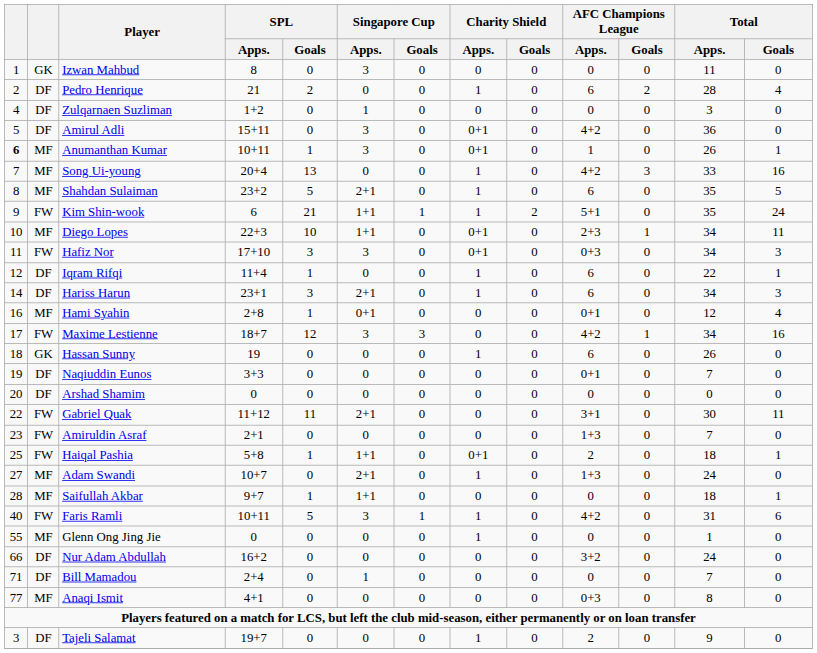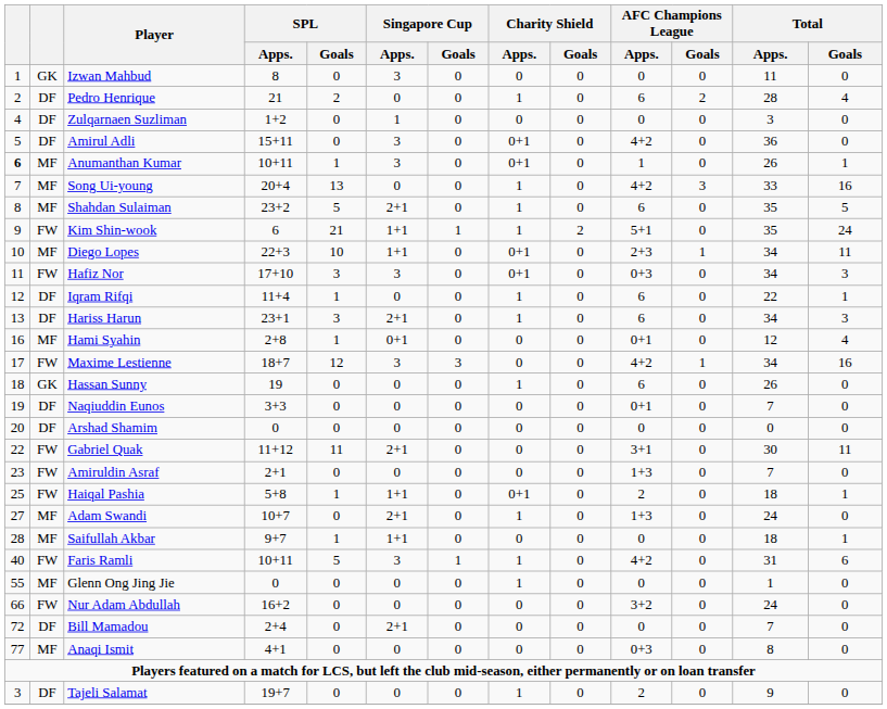 <table class="wikitable" style="text-align:center; font-size:100%; width:80%;">
 <tr>
 <th rowspan=2></th>
 <th rowspan=2></th>
 <th rowspan=2 width="200">Player</th>
 <th colspan=2 width="105">SPL</th>
 <th colspan=2 width="105">Singapore Cup</th>
 <th colspan=2 width="105">Charity Shield</th>
 <th colspan=2 width="105">AFC Champions League</th>
 <th colspan=2 width="130">Total</th>
 </tr>
 <tr>
 <th>Apps.</th>
 <th> Goals</th>
 <th>Apps.</th>
 <th> Goals</th>
 <th>Apps.</th>
 <th> Goals</th>
 <th>Apps.</th>
 <th> Goals</th>
 <th>Apps.</th>
 <th> Goals</th>
 </tr>
 <tr>
 <td>1</td>
 <td>GK</td>
 <td align="left"> <a href='#'>Izwan Mahbud</a></td>
 <td>8</td>
 <td>0</td>
 <td>3</td>
 <td>0</td>
 <td>0</td>
 <td>0</td>
 <td>0</td>
 <td>0</td>
 <td>11</td>
 <td>0</td>
 </tr>
 <tr>
 <td>2</td>
 <td>DF</td>
 <td align="left"> <a href='#'>Pedro Henrique</a></td>
 <td>21</td>
 <td>2</td>
 <td>0</td>
 <td>0</td>
 <td>1</td>
 <td>0</td>
 <td>6</td>
 <td>2</td>
 <td>28</td>
 <td>4</td>
 </tr>
 <tr>
 <td>4</td>
 <td>DF</td>
 <td align="left"> <a href='#'>Zulqarnaen Suzliman</a></td>
 <td>1+2</td>
 <td>0</td>
 <td>1</td>
 <td>0</td>
 <td>0</td>
 <td>0</td>
 <td>0</td>
 <td>0</td>
 <td>3</td>
 <td>0</td>
 </tr>
 <tr>
 <td>5</td>
 <td>DF</td>
 <td align="left"> <a href='#'>Amirul Adli</a></td>
 <td>15+11</td>
 <td>0</td>
 <td>3</td>
 <td>0</td>
 <td>0+1</td>
 <td>0</td>
 <td>4+2</td>
 <td>0</td>
 <td>36</td>
 <td>0</td>
 </tr>
 <tr>
 <td><strong>6</strong></td>
 <td>MF</td>
 <td align="left"> <a href='#'>Anumanthan Kumar</a></td>
 <td>10+11</td>
 <td>1</td>
 <td>3</td>
 <td>0</td>
 <td>0+1</td>
 <td>0</td>
 <td>1</td>
 <td>0</td>
 <td>26</td>
 <td>1</td>
 </tr>
 <tr>
 <td>7</td>
 <td>MF</td>
 <td align="left"> <a href='#'>Song Ui-young</a></td>
 <td>20+4</td>
 <td>13</td>
 <td>0</td>
 <td>0</td>
 <td>1</td>
 <td>0</td>
 <td>4+2</td>
 <td>3</td>
 <td>33</td>
 <td>16</td>
 </tr>
 <tr>
 <td>8</td>
 <td>MF</td>
 <td align="left"> <a href='#'>Shahdan Sulaiman</a></td>
 <td>23+2</td>
 <td>5</td>
 <td>2+1</td>
 <td>0</td>
 <td>1</td>
 <td>0</td>
 <td>6</td>
 <td>0</td>
 <td>35</td>
 <td>5</td>
 </tr>
 <tr>
 <td>9</td>
 <td>FW</td>
 <td align="left"> <a href='#'>Kim Shin-wook</a></td>
 <td>6</td>
 <td>21</td>
 <td>1+1</td>
 <td>1</td>
 <td>1</td>
 <td>2</td>
 <td>5+1</td>
 <td>0</td>
 <td>35</td>
 <td>24</td>
 </tr>
 <tr>
 <td>10</td>
 <td>MF</td>
 <td align="left"> <a href='#'>Diego Lopes</a></td>
 <td>22+3</td>
 <td>10</td>
 <td>1+1</td>
 <td>0</td>
 <td>0+1</td>
 <td>0</td>
 <td>2+3</td>
 <td>1</td>
 <td>34</td>
 <td>11</td>
 </tr>
 <tr>
 <td>11</td>
 <td>FW</td>
 <td align="left"> <a href='#'>Hafiz Nor</a></td>
 <td>17+10</td>
 <td>3</td>
 <td>3</td>
 <td>0</td>
 <td>0+1</td>
 <td>0</td>
 <td>0+3</td>
 <td>0</td>
 <td>34</td>
 <td>3</td>
 </tr>
 <tr>
 <td>12</td>
 <td>DF</td>
 <td align="left"> <a href='#'>Iqram Rifqi</a></td>
 <td>11+4</td>
 <td>1</td>
 <td>0</td>
 <td>0</td>
 <td>1</td>
 <td>0</td>
 <td>6</td>
 <td>0</td>
 <td>22</td>
 <td>1</td>
 </tr>
 <tr>
-<td>14</td>
+<td>13</td>
 <td>DF</td>
 <td align="left"> <a href='#'>Hariss Harun</a></td>
 <td>23+1</td>
 <td>3</td>
 <td>2+1</td>
 <td>0</td>
 <td>1</td>
 <td>0</td>
 <td>6</td>
 <td>0</td>
 <td>34</td>
 <td>3</td>
 </tr>
 <tr>
 <td>16</td>
 <td>MF</td>
 <td align="left"> <a href='#'>Hami Syahin</a></td>
 <td>2+8</td>
 <td>1</td>
 <td>0+1</td>
 <td>0</td>
 <td>0</td>
 <td>0</td>
 <td>0+1</td>
 <td>0</td>
 <td>12</td>
 <td>4</td>
 </tr>
 <tr>
 <td>17</td>
 <td>FW</td>
 <td align="left"> <a href='#'>Maxime Lestienne</a></td>
 <td>18+7</td>
 <td>12</td>
 <td>3</td>
 <td>3</td>
 <td>0</td>
 <td>0</td>
 <td>4+2</td>
 <td>1</td>
 <td>34</td>
 <td>16</td>
 </tr>
 <tr>
 <td>18</td>
 <td>GK</td>
 <td align="left"> <a href='#'>Hassan Sunny</a></td>
 <td>19</td>
 <td>0</td>
 <td>0</td>
 <td>0</td>
 <td>1</td>
 <td>0</td>
 <td>6</td>
 <td>0</td>
 <td>26</td>
 <td>0</td>
 </tr>
 <tr>
 <td>19</td>
 <td>DF</td>
 <td align="left"> <a href='#'>Naqiuddin Eunos</a></td>
 <td>3+3</td>
 <td>0</td>
 <td>0</td>
 <td>0</td>
 <td>0</td>
 <td>0</td>
 <td>0+1</td>
 <td>0</td>
 <td>7</td>
 <td>0</td>
 </tr>
 <tr>
 <td>20</td>
 <td>DF</td>
 <td align="left"> <a href='#'>Arshad Shamim</a></td>
 <td>0</td>
 <td>0</td>
 <td>0</td>
 <td>0</td>
 <td>0</td>
 <td>0</td>
 <td>0</td>
 <td>0</td>
 <td>0</td>
 <td>0</td>
 </tr>
 <tr>
 <td>22</td>
 <td>FW</td>
 <td align="left"> <a href='#'>Gabriel Quak</a></td>
 <td>11+12</td>
 <td>11</td>
 <td>2+1</td>
 <td>0</td>
 <td>0</td>
 <td>0</td>
 <td>3+1</td>
 <td>0</td>
 <td>30</td>
 <td>11</td>
 </tr>
 <tr>
 <td>23</td>
 <td>FW</td>
 <td align="left"> <a href='#'>Amiruldin Asraf</a></td>
 <td>2+1</td>
 <td>0</td>
 <td>0</td>
 <td>0</td>
 <td>0</td>
 <td>0</td>
 <td>1+3</td>
 <td>0</td>
 <td>7</td>
 <td>0</td>
 </tr>
 <tr>
 <td>25</td>
 <td>FW</td>
 <td align="left"> <a href='#'>Haiqal Pashia</a></td>
 <td>5+8</td>
 <td>1</td>
 <td>1+1</td>
 <td>0</td>
 <td>0+1</td>
 <td>0</td>
 <td>2</td>
 <td>0</td>
 <td>18</td>
 <td>1</td>
 </tr>
 <tr>
 <td>27</td>
 <td>MF</td>
 <td align="left"> <a href='#'>Adam Swandi</a></td>
 <td>10+7</td>
 <td>0</td>
 <td>2+1</td>
 <td>0</td>
 <td>1</td>
 <td>0</td>
 <td>1+3</td>
 <td>0</td>
 <td>24</td>
 <td>0</td>
 </tr>
 <tr>
 <td>28</td>
 <td>MF</td>
 <td align="left"> <a href='#'>Saifullah Akbar</a></td>
 <td>9+7</td>
 <td>1</td>
 <td>1+1</td>
 <td>0</td>
 <td>0</td>
 <td>0</td>
 <td>0</td>
 <td>0</td>
 <td>18</td>
 <td>1</td>
 </tr>
 <tr>
 <td>40</td>
 <td>FW</td>
 <td align="left"> <a href='#'>Faris Ramli</a></td>
 <td>10+11</td>
 <td>5</td>
 <td>3</td>
 <td>1</td>
 <td>1</td>
 <td>0</td>
 <td>4+2</td>
 <td>0</td>
 <td>31</td>
 <td>6</td>
 </tr>
 <tr>
 <td>55</td>
 <td>MF</td>
 <td align="left"> Glenn Ong Jing Jie</td>
 <td>0</td>
 <td>0</td>
 <td>0</td>
 <td>0</td>
 <td>1</td>
 <td>0</td>
 <td>0</td>
 <td>0</td>
 <td>1</td>
 <td>0</td>
 </tr>
 <tr>
 <td>66</td>
-<td>DF</td>
+<td>FW</td>
 <td align="left"> <a href='#'>Nur Adam Abdullah</a></td>
 <td>16+2</td>
 <td>0</td>
 <td>0</td>
 <td>0</td>
 <td>0</td>
 <td>0</td>
 <td>3+2</td>
 <td>0</td>
 <td>24</td>
 <td>0</td>
 </tr>
 <tr>
-<td>71</td>
+<td>72</td>
 <td>DF</td>
 <td align="left"> <a href='#'>Bill Mamadou</a></td>
 <td>2+4</td>
 <td>0</td>
-<td>1</td>
+<td>2+1</td>
 <td>0</td>
 <td>0</td>
 <td>0</td>
 <td>0</td>
 <td>0</td>
 <td>7</td>
 <td>0</td>
 </tr>
 <tr>
 <td>77</td>
 <td>MF</td>
 <td align="left"> <a href='#'>Anaqi Ismit</a></td>
 <td>4+1</td>
 <td>0</td>
 <td>0</td>
 <td>0</td>
 <td>0</td>
 <td>0</td>
 <td>0+3</td>
 <td>0</td>
 <td>8</td>
 <td>0</td>
 </tr>
 <tr>
 <td colspan="15"><strong>Players featured on a match for LCS, but left the club mid-season, either permanently or on loan transfer</strong></td>
 </tr>
 <tr>
 <td>3</td>
 <td>DF</td>
 <td align="left"> <a href='#'>Tajeli Salamat</a></td>
 <td>19+7</td>
 <td>0</td>
 <td>0</td>
 <td>0</td>
 <td>1</td>
 <td>0</td>
 <td>2</td>
 <td>0</td>
 <td>9</td>
 <td>0</td>
 </tr>
 <tr>
 </tr>
 </table>
